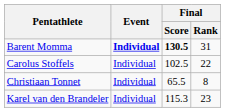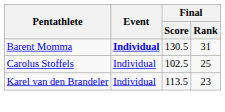 <table class=wikitable style="font-size:90%">
 <tr>
 <th rowspan=2>Pentathlete</th>
 <th rowspan=2>Event</th>
 <th colspan=2>Final</th>
 </tr>
 <tr>
 <th>Score</th>
 <th>Rank</th>
 </tr>
 <tr>
 <td><a href='#'>Barent Momma</a></td>
 <td><strong><a href='#'>Individual</a></strong></td>
-<td align=center><strong>130.5</strong></td>
+<td align=center>130.5</td>
 <td align=center>31</td>
 </tr>
 <tr>
 <td><a href='#'>Carolus Stoffels</a></td>
 <td><a href='#'>Individual</a></td>
 <td align=center>102.5</td>
-<td align=center>22</td>
-</tr>
-<tr>
-<td><a href='#'>Christiaan Tonnet</a></td>
-<td><a href='#'>Individual</a></td>
-<td align=center>65.5</td>
-<td align=center>8</td>
+<td align=center>25</td>
 </tr>
 <tr>
 <td><a href='#'>Karel van den Brandeler</a></td>
 <td><a href='#'>Individual</a></td>
-<td align=center>115.3</td>
+<td align=center>113.5</td>
 <td align=center>23</td>
 </tr>
 </table>
